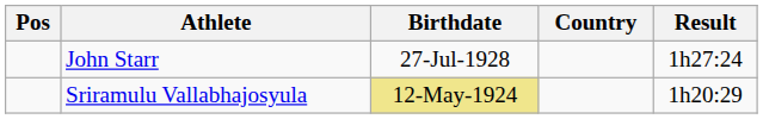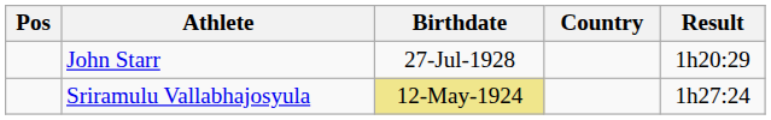 <table class="wikitable"  style="text-align:center; width:60%;">
 <tr>
 <th>Pos</th>
 <th>Athlete</th>
 <th>Birthdate</th>
 <th>Country</th>
 <th>Result</th>
 </tr>
 <tr>
 <td align=center></td>
 <td align=left><a href='#'>John Starr</a></td>
 <td>27-Jul-1928</td>
 <td align=left></td>
-<td>1h27:24</td>
+<td>1h20:29</td>
 </tr>
 <tr>
 <td align=center></td>
 <td align=left><a href='#'>Sriramulu Vallabhajosyula</a></td>
 <td style="background: khaki;">12-May-1924</td>
 <td align=left></td>
-<td>1h20:29</td>
+<td>1h27:24</td>
 </tr>
 </table>
